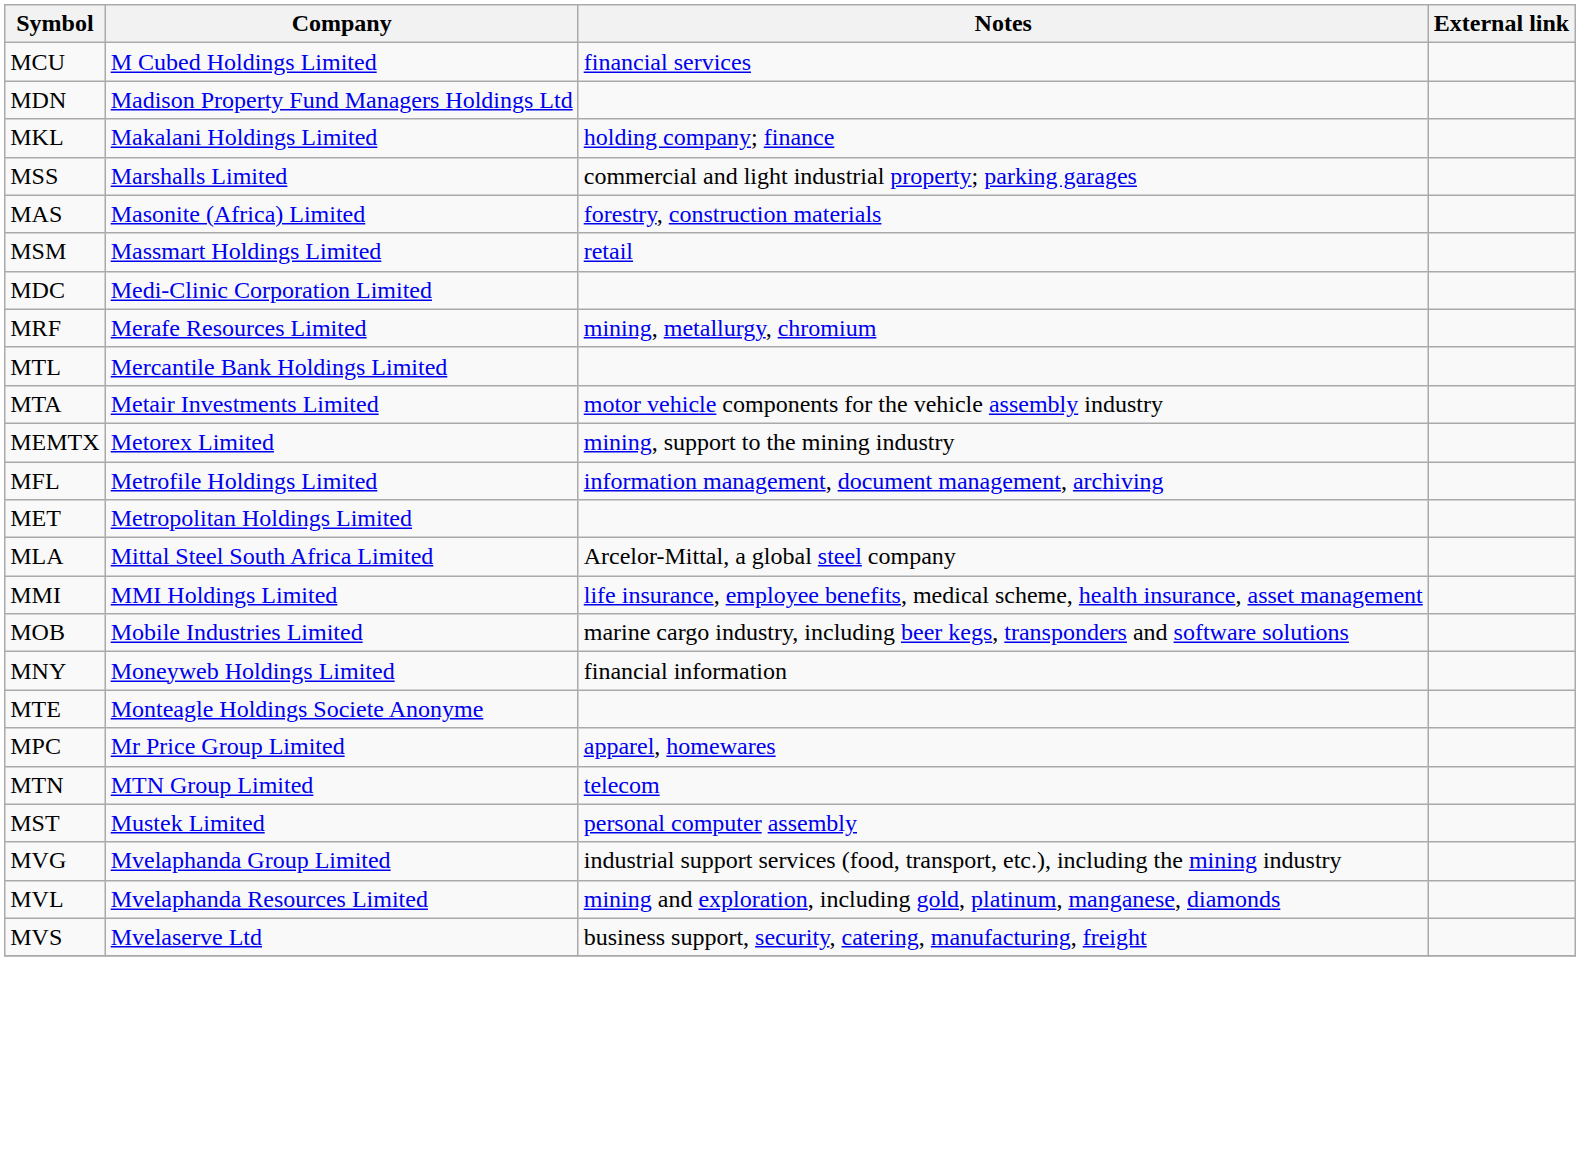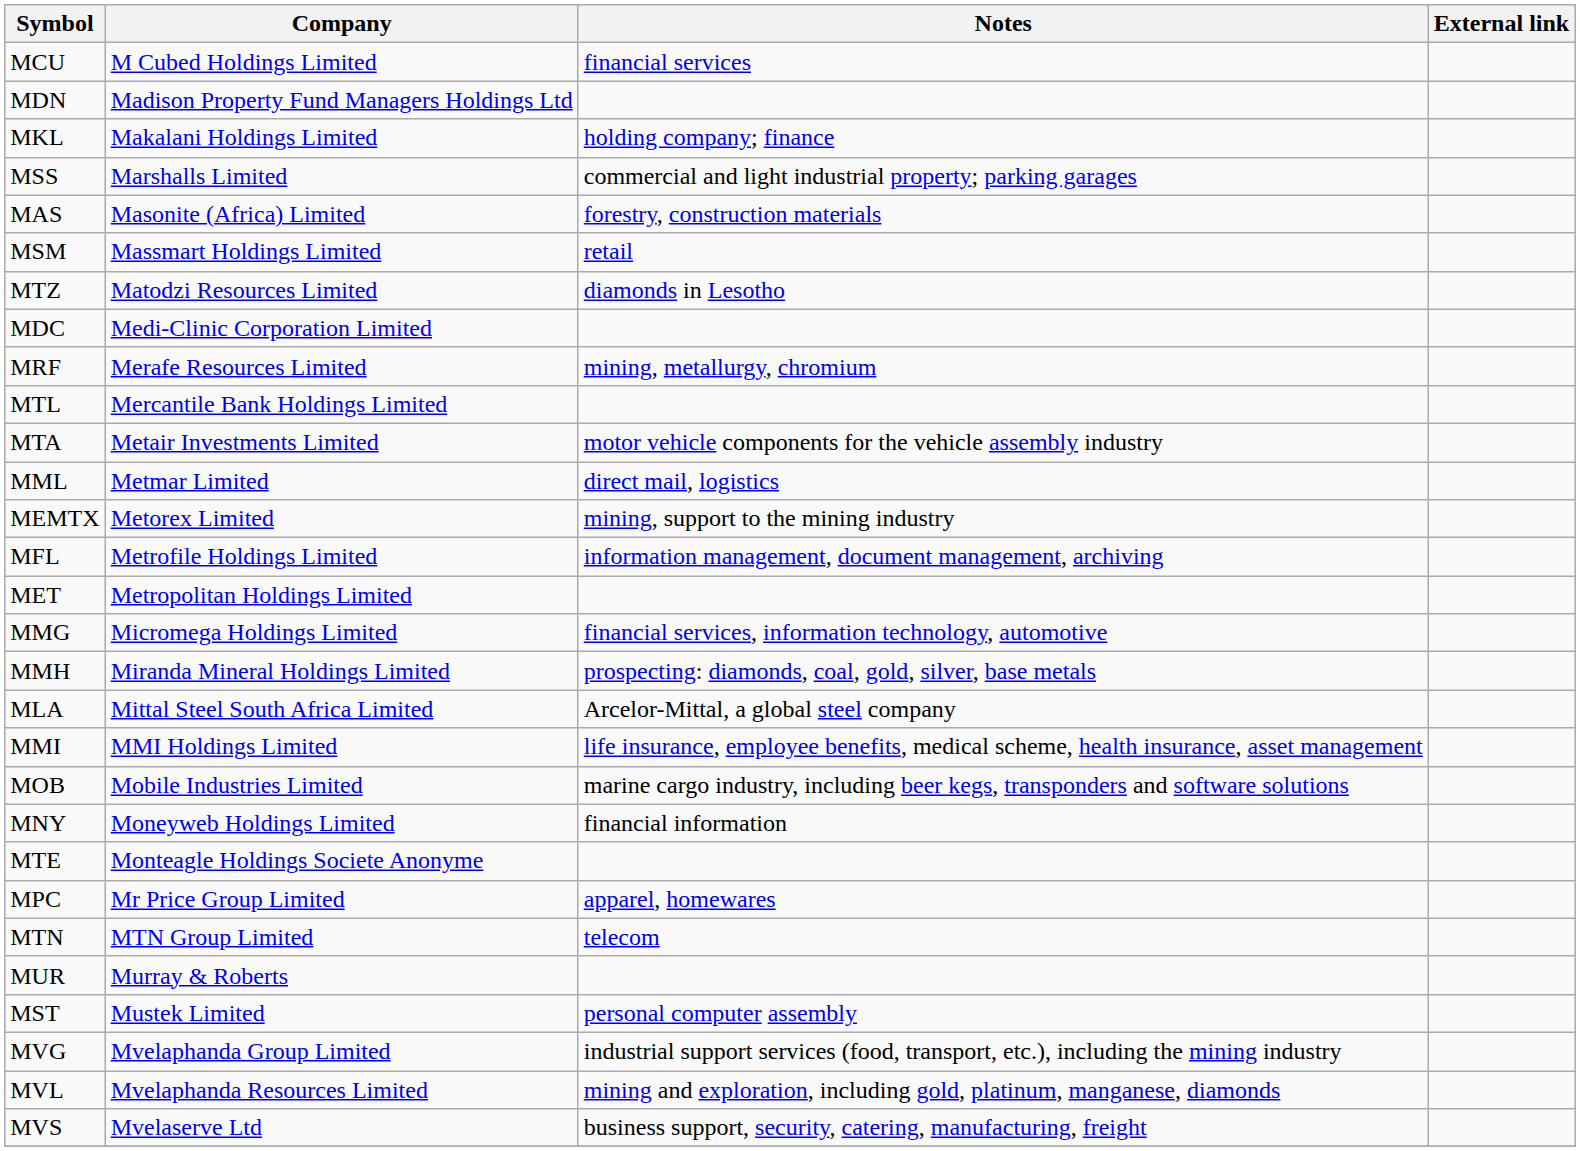 <table class="wikitable sortable">
 <tr>
 <th>Symbol</th>
 <th>Company</th>
 <th>Notes</th>
 <th>External link</th>
 </tr>
 <tr>
 <td>MCU</td>
 <td><a href='#'>M Cubed Holdings Limited</a></td>
 <td><a href='#'>financial services</a></td>
 <td></td>
 </tr>
 <tr>
 <td>MDN</td>
 <td><a href='#'>Madison Property Fund Managers Holdings Ltd</a></td>
 <td></td>
 <td></td>
 </tr>
 <tr>
 <td>MKL</td>
 <td><a href='#'>Makalani Holdings Limited</a></td>
 <td><a href='#'>holding company</a>; <a href='#'>finance</a></td>
 <td></td>
 </tr>
 <tr>
 <td>MSS</td>
 <td><a href='#'>Marshalls Limited</a></td>
 <td>commercial and light industrial <a href='#'>property</a>; <a href='#'>parking garages</a></td>
 <td></td>
 </tr>
 <tr>
 <td>MAS</td>
 <td><a href='#'>Masonite (Africa) Limited</a></td>
 <td><a href='#'>forestry</a>, <a href='#'>construction materials</a></td>
 <td></td>
 </tr>
 <tr>
 <td>MSM</td>
 <td><a href='#'>Massmart Holdings Limited</a></td>
 <td><a href='#'>retail</a></td>
 <td></td>
 </tr>
 <tr>
+<td>MTZ</td>
+<td><a href='#'>Matodzi Resources Limited</a></td>
+<td><a href='#'>diamonds</a> in <a href='#'>Lesotho</a></td>
+<td></td>
+</tr>
+<tr>
 <td>MDC</td>
 <td><a href='#'>Medi-Clinic Corporation Limited</a></td>
 <td></td>
 <td></td>
 </tr>
 <tr>
 <td>MRF</td>
 <td><a href='#'>Merafe Resources Limited</a></td>
 <td><a href='#'>mining</a>, <a href='#'>metallurgy</a>, <a href='#'>chromium</a></td>
 <td></td>
 </tr>
 <tr>
 <td>MTL</td>
 <td><a href='#'>Mercantile Bank Holdings Limited</a></td>
 <td></td>
 <td></td>
 </tr>
 <tr>
 <td>MTA</td>
 <td><a href='#'>Metair Investments Limited</a></td>
 <td><a href='#'>motor vehicle</a> components for the vehicle <a href='#'>assembly</a> industry</td>
 <td></td>
 </tr>
 <tr>
+<td>MML</td>
+<td><a href='#'>Metmar Limited</a></td>
+<td><a href='#'>direct mail</a>, <a href='#'>logistics</a></td>
+<td></td>
+</tr>
+<tr>
 <td>MEMTX</td>
 <td><a href='#'>Metorex Limited</a></td>
 <td><a href='#'>mining</a>, support to the mining industry</td>
 <td></td>
 </tr>
 <tr>
 <td>MFL</td>
 <td><a href='#'>Metrofile Holdings Limited</a></td>
 <td><a href='#'>information management</a>, <a href='#'>document management</a>, <a href='#'>archiving</a></td>
 <td></td>
 </tr>
 <tr>
 <td>MET</td>
 <td><a href='#'>Metropolitan Holdings Limited</a></td>
 <td></td>
+<td></td>
+</tr>
+<tr>
+<td>MMG</td>
+<td><a href='#'>Micromega Holdings Limited</a></td>
+<td><a href='#'>financial services</a>, <a href='#'>information technology</a>, <a href='#'>automotive</a></td>
+<td></td>
+</tr>
+<tr>
+<td>MMH</td>
+<td><a href='#'>Miranda Mineral Holdings Limited</a></td>
+<td><a href='#'>prospecting</a>: <a href='#'>diamonds</a>, <a href='#'>coal</a>, <a href='#'>gold</a>, <a href='#'>silver</a>, <a href='#'>base metals</a></td>
 <td></td>
 </tr>
 <tr>
 <td>MLA</td>
 <td><a href='#'>Mittal Steel South Africa Limited</a></td>
 <td>Arcelor-Mittal, a global <a href='#'>steel</a> company</td>
 <td></td>
 </tr>
 <tr>
 <td>MMI</td>
 <td><a href='#'>MMI Holdings Limited</a></td>
 <td><a href='#'>life insurance</a>, <a href='#'>employee benefits</a>, medical scheme, <a href='#'>health insurance</a>, <a href='#'>asset management</a></td>
 <td></td>
 </tr>
 <tr>
 <td>MOB</td>
 <td><a href='#'>Mobile Industries Limited</a></td>
 <td>marine cargo industry, including <a href='#'>beer kegs</a>, <a href='#'>transponders</a> and <a href='#'>software solutions</a></td>
 <td></td>
 </tr>
 <tr>
 <td>MNY</td>
 <td><a href='#'>Moneyweb Holdings Limited</a></td>
 <td>financial information</td>
 <td></td>
 </tr>
 <tr>
 <td>MTE</td>
 <td><a href='#'>Monteagle Holdings Societe Anonyme</a></td>
 <td></td>
 <td></td>
 </tr>
 <tr>
 <td>MPC</td>
 <td><a href='#'>Mr Price Group Limited</a></td>
 <td><a href='#'>apparel</a>, <a href='#'>homewares</a></td>
 <td></td>
 </tr>
 <tr>
 <td>MTN</td>
 <td><a href='#'>MTN Group Limited</a></td>
 <td><a href='#'>telecom</a></td>
 <td></td>
 </tr>
 <tr>
+<td>MUR</td>
+<td><a href='#'>Murray & Roberts</a></td>
+<td></td>
+<td></td>
+</tr>
+<tr>
 <td>MST</td>
 <td><a href='#'>Mustek Limited</a></td>
 <td><a href='#'>personal computer</a> <a href='#'>assembly</a></td>
 <td></td>
 </tr>
 <tr>
 <td>MVG</td>
 <td><a href='#'>Mvelaphanda Group Limited</a></td>
 <td>industrial support services (food, transport, etc.), including the <a href='#'>mining</a> industry</td>
 <td></td>
 </tr>
 <tr>
 <td>MVL</td>
 <td><a href='#'>Mvelaphanda Resources Limited</a></td>
 <td><a href='#'>mining</a> and <a href='#'>exploration</a>, including <a href='#'>gold</a>, <a href='#'>platinum</a>, <a href='#'>manganese</a>, <a href='#'>diamonds</a></td>
 <td></td>
 </tr>
 <tr>
 <td>MVS</td>
 <td><a href='#'>Mvelaserve Ltd</a></td>
 <td>business support, <a href='#'>security</a>, <a href='#'>catering</a>, <a href='#'>manufacturing</a>, <a href='#'>freight</a></td>
 <td></td>
 </tr>
 <tr>
 </tr>
 </table>
